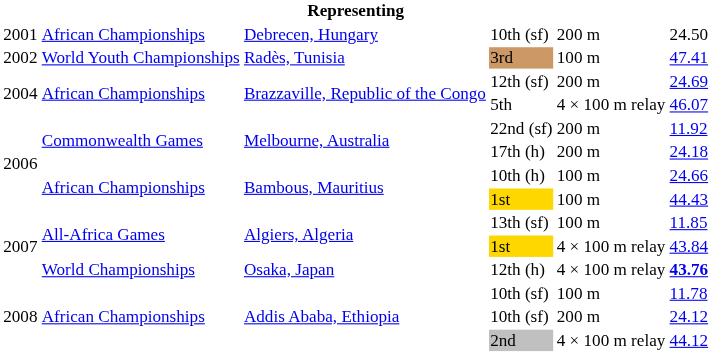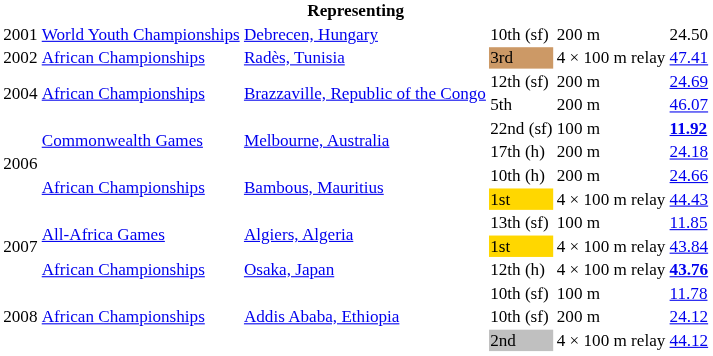 <table>
 <tr>
 <th colspan="6">Representing </th>
 </tr>
 <tr>
 <td>2001</td>
-<td><a href='#'>African Championships</a></td>
+<td><a href='#'>World Youth Championships</a></td>
 <td><a href='#'>Debrecen, Hungary</a></td>
 <td>10th (sf)</td>
 <td>200 m</td>
 <td>24.50</td>
 </tr>
 <tr>
 <td>2002</td>
-<td><a href='#'>World Youth Championships</a></td>
+<td><a href='#'>African Championships</a></td>
 <td><a href='#'>Radès, Tunisia</a></td>
 <td bgcolor=cc9966>3rd</td>
-<td>100 m</td>
+<td>4 × 100 m relay</td>
 <td><a href='#'>47.41</a></td>
 </tr>
 <tr>
 <td rowspan=2>2004</td>
 <td rowspan=2><a href='#'>African Championships</a></td>
 <td rowspan=2><a href='#'>Brazzaville, Republic of the Congo</a></td>
 <td>12th (sf)</td>
 <td>200 m</td>
 <td><a href='#'>24.69</a></td>
 </tr>
 <tr>
 <td>5th</td>
-<td>4 × 100 m relay</td>
+<td>200 m</td>
 <td><a href='#'>46.07</a></td>
 </tr>
 <tr>
 <td rowspan=4>2006</td>
 <td rowspan=2><a href='#'>Commonwealth Games</a></td>
 <td rowspan=2><a href='#'>Melbourne, Australia</a></td>
 <td>22nd (sf)</td>
-<td>200 m</td>
-<td><a href='#'>11.92</a></td>
+<td>100 m</td>
+<td><strong><a href='#'>11.92</a></strong></td>
 </tr>
 <tr>
 <td>17th (h)</td>
 <td>200 m</td>
 <td><a href='#'>24.18</a></td>
 </tr>
 <tr>
 <td rowspan=2><a href='#'>African Championships</a></td>
 <td rowspan=2><a href='#'>Bambous, Mauritius</a></td>
 <td>10th (h)</td>
-<td>100 m</td>
+<td>200 m</td>
 <td><a href='#'>24.66</a></td>
 </tr>
 <tr>
 <td bgcolor="gold">1st</td>
-<td>100 m</td>
+<td>4 × 100 m relay</td>
 <td><a href='#'>44.43</a></td>
 </tr>
 <tr>
 <td rowspan=3>2007</td>
 <td rowspan=2><a href='#'>All-Africa Games</a></td>
 <td rowspan=2><a href='#'>Algiers, Algeria</a></td>
 <td>13th (sf)</td>
 <td>100 m</td>
 <td><a href='#'>11.85</a></td>
 </tr>
 <tr>
 <td bgcolor="gold">1st</td>
 <td>4 × 100 m relay</td>
 <td><a href='#'>43.84</a></td>
 </tr>
 <tr>
-<td><a href='#'>World Championships</a></td>
+<td><a href='#'>African Championships</a></td>
 <td><a href='#'>Osaka, Japan</a></td>
 <td>12th (h)</td>
 <td>4 × 100 m relay</td>
 <td><strong><a href='#'>43.76</a></strong></td>
 </tr>
 <tr>
 <td rowspan=3>2008</td>
 <td rowspan=3><a href='#'>African Championships</a></td>
 <td rowspan=3><a href='#'>Addis Ababa, Ethiopia</a></td>
 <td>10th (sf)</td>
 <td>100 m</td>
 <td><a href='#'>11.78</a></td>
 </tr>
 <tr>
 <td>10th (sf)</td>
 <td>200 m</td>
 <td><a href='#'>24.12</a></td>
 </tr>
 <tr>
 <td bgcolor="silver">2nd</td>
 <td>4 × 100 m relay</td>
 <td><a href='#'>44.12</a></td>
 </tr>
 </table>
